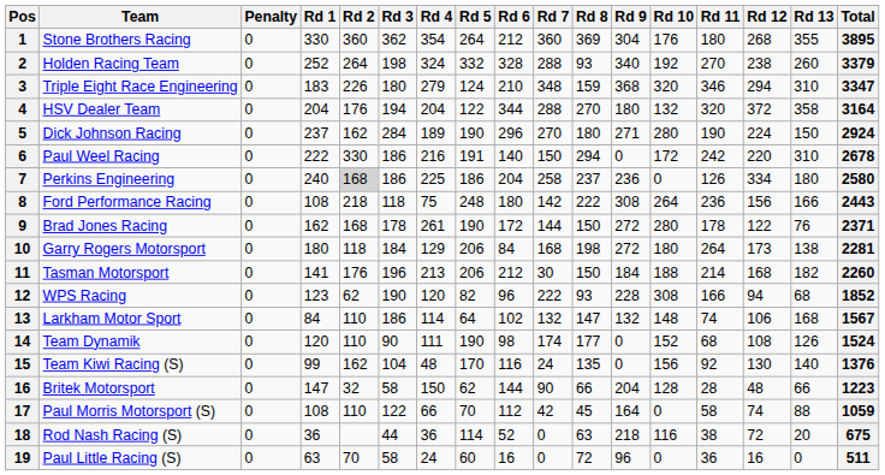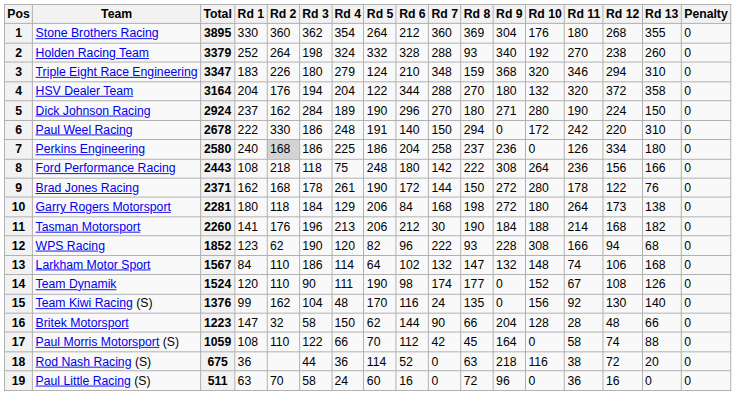 <table class="wikitable" style="font-size: 85%">
 <tr>
 <th>Pos</th>
 <th>Team</th>
-<th>Penalty</th>
+<th>Total</th>
 <th>Rd 1</th>
 <th>Rd 2</th>
 <th>Rd 3</th>
 <th>Rd 4</th>
 <th>Rd 5</th>
 <th>Rd 6</th>
 <th>Rd 7</th>
 <th>Rd 8</th>
 <th>Rd 9</th>
 <th>Rd 10</th>
 <th>Rd 11</th>
 <th>Rd 12</th>
 <th>Rd 13</th>
-<th>Total</th>
+<th>Penalty</th>
 </tr>
 <tr>
 <th>1</th>
 <td><a href='#'>Stone Brothers Racing</a></td>
-<td>0</td>
+<th>3895</th>
 <td>330</td>
 <td>360</td>
 <td>362</td>
 <td>354</td>
 <td>264</td>
 <td>212</td>
 <td>360</td>
 <td>369</td>
 <td>304</td>
 <td>176</td>
 <td>180</td>
 <td>268</td>
 <td>355</td>
-<th>3895</th>
+<td>0</td>
 </tr>
 <tr>
 <th>2</th>
 <td><a href='#'>Holden Racing Team</a></td>
-<td>0</td>
+<th>3379</th>
 <td>252</td>
 <td>264</td>
 <td>198</td>
 <td>324</td>
 <td>332</td>
 <td>328</td>
 <td>288</td>
 <td>93</td>
 <td>340</td>
 <td>192</td>
 <td>270</td>
 <td>238</td>
 <td>260</td>
-<th>3379</th>
+<td>0</td>
 </tr>
 <tr>
 <th>3</th>
 <td><a href='#'>Triple Eight Race Engineering</a></td>
-<td>0</td>
+<th>3347</th>
 <td>183</td>
 <td>226</td>
 <td>180</td>
 <td>279</td>
 <td>124</td>
 <td>210</td>
 <td>348</td>
 <td>159</td>
 <td>368</td>
 <td>320</td>
 <td>346</td>
 <td>294</td>
 <td>310</td>
-<th>3347</th>
+<td>0</td>
 </tr>
 <tr>
 <th>4</th>
 <td><a href='#'>HSV Dealer Team</a></td>
-<td>0</td>
+<th>3164</th>
 <td>204</td>
 <td>176</td>
 <td>194</td>
 <td>204</td>
 <td>122</td>
 <td>344</td>
 <td>288</td>
 <td>270</td>
 <td>180</td>
 <td>132</td>
 <td>320</td>
 <td>372</td>
 <td>358</td>
-<th>3164</th>
+<td>0</td>
 </tr>
 <tr>
 <th>5</th>
 <td><a href='#'>Dick Johnson Racing</a></td>
-<td>0</td>
+<th>2924</th>
 <td>237</td>
 <td>162</td>
 <td>284</td>
 <td>189</td>
 <td>190</td>
 <td>296</td>
 <td>270</td>
 <td>180</td>
 <td>271</td>
 <td>280</td>
 <td>190</td>
 <td>224</td>
 <td>150</td>
-<th>2924</th>
+<td>0</td>
 </tr>
 <tr>
 <th>6</th>
 <td><a href='#'>Paul Weel Racing</a></td>
-<td>0</td>
+<th>2678</th>
 <td>222</td>
 <td>330</td>
 <td>186</td>
-<td>216</td>
+<td>248</td>
 <td>191</td>
 <td>140</td>
 <td>150</td>
 <td>294</td>
 <td>0</td>
 <td>172</td>
 <td>242</td>
 <td>220</td>
 <td>310</td>
-<th>2678</th>
+<td>0</td>
 </tr>
 <tr>
 <th>7</th>
 <td><a href='#'>Perkins Engineering</a></td>
-<td>0</td>
+<th>2580</th>
 <td>240</td>
 <td style="background: lightgrey;">168</td>
 <td>186</td>
 <td>225</td>
 <td>186</td>
 <td>204</td>
 <td>258</td>
 <td>237</td>
 <td>236</td>
 <td>0</td>
 <td>126</td>
 <td>334</td>
 <td>180</td>
-<th>2580</th>
+<td>0</td>
 </tr>
 <tr>
 <th>8</th>
 <td><a href='#'>Ford Performance Racing</a></td>
-<td>0</td>
+<th>2443</th>
 <td>108</td>
 <td>218</td>
 <td>118</td>
 <td>75</td>
 <td>248</td>
 <td>180</td>
 <td>142</td>
 <td>222</td>
 <td>308</td>
 <td>264</td>
 <td>236</td>
 <td>156</td>
 <td>166</td>
-<th>2443</th>
+<td>0</td>
 </tr>
 <tr>
 <th>9</th>
 <td><a href='#'>Brad Jones Racing</a></td>
-<td>0</td>
+<th>2371</th>
 <td>162</td>
 <td>168</td>
 <td>178</td>
 <td>261</td>
 <td>190</td>
 <td>172</td>
 <td>144</td>
 <td>150</td>
 <td>272</td>
 <td>280</td>
 <td>178</td>
 <td>122</td>
 <td>76</td>
-<th>2371</th>
+<td>0</td>
 </tr>
 <tr>
 <th>10</th>
 <td><a href='#'>Garry Rogers Motorsport</a></td>
-<td>0</td>
+<th>2281</th>
 <td>180</td>
 <td>118</td>
 <td>184</td>
 <td>129</td>
 <td>206</td>
 <td>84</td>
 <td>168</td>
 <td>198</td>
 <td>272</td>
 <td>180</td>
 <td>264</td>
 <td>173</td>
 <td>138</td>
-<th>2281</th>
+<td>0</td>
 </tr>
 <tr>
 <th>11</th>
 <td><a href='#'>Tasman Motorsport</a></td>
-<td>0</td>
+<th>2260</th>
 <td>141</td>
 <td>176</td>
 <td>196</td>
 <td>213</td>
 <td>206</td>
 <td>212</td>
 <td>30</td>
-<td>150</td>
+<td>190</td>
 <td>184</td>
 <td>188</td>
 <td>214</td>
 <td>168</td>
 <td>182</td>
-<th>2260</th>
+<td>0</td>
 </tr>
 <tr>
 <th>12</th>
 <td><a href='#'>WPS Racing</a></td>
-<td>0</td>
+<th>1852</th>
 <td>123</td>
 <td>62</td>
 <td>190</td>
 <td>120</td>
 <td>82</td>
 <td>96</td>
 <td>222</td>
 <td>93</td>
 <td>228</td>
 <td>308</td>
 <td>166</td>
 <td>94</td>
 <td>68</td>
-<th>1852</th>
+<td>0</td>
 </tr>
 <tr>
 <th>13</th>
 <td><a href='#'>Larkham Motor Sport</a></td>
-<td>0</td>
+<th>1567</th>
 <td>84</td>
 <td>110</td>
 <td>186</td>
 <td>114</td>
 <td>64</td>
 <td>102</td>
 <td>132</td>
 <td>147</td>
 <td>132</td>
 <td>148</td>
 <td>74</td>
 <td>106</td>
 <td>168</td>
-<th>1567</th>
+<td>0</td>
 </tr>
 <tr>
 <th>14</th>
 <td><a href='#'>Team Dynamik</a></td>
-<td>0</td>
+<th>1524</th>
 <td>120</td>
 <td>110</td>
 <td>90</td>
 <td>111</td>
 <td>190</td>
 <td>98</td>
 <td>174</td>
 <td>177</td>
 <td>0</td>
 <td>152</td>
-<td>68</td>
+<td>67</td>
 <td>108</td>
 <td>126</td>
-<th>1524</th>
+<td>0</td>
 </tr>
 <tr>
 <th>15</th>
 <td><a href='#'>Team Kiwi Racing</a> (S)</td>
-<td>0</td>
+<th>1376</th>
 <td>99</td>
 <td>162</td>
 <td>104</td>
 <td>48</td>
 <td>170</td>
 <td>116</td>
 <td>24</td>
 <td>135</td>
 <td>0</td>
 <td>156</td>
 <td>92</td>
 <td>130</td>
 <td>140</td>
-<th>1376</th>
+<td>0</td>
 </tr>
 <tr>
 <th>16</th>
 <td><a href='#'>Britek Motorsport</a></td>
-<td>0</td>
+<th>1223</th>
 <td>147</td>
 <td>32</td>
 <td>58</td>
 <td>150</td>
 <td>62</td>
 <td>144</td>
 <td>90</td>
 <td>66</td>
 <td>204</td>
 <td>128</td>
 <td>28</td>
 <td>48</td>
 <td>66</td>
-<th>1223</th>
+<td>0</td>
 </tr>
 <tr>
 <th>17</th>
 <td><a href='#'>Paul Morris Motorsport</a> (S)</td>
-<td>0</td>
+<th>1059</th>
 <td>108</td>
 <td>110</td>
 <td>122</td>
 <td>66</td>
 <td>70</td>
 <td>112</td>
 <td>42</td>
 <td>45</td>
 <td>164</td>
 <td>0</td>
 <td>58</td>
 <td>74</td>
 <td>88</td>
-<th>1059</th>
+<td>0</td>
 </tr>
 <tr>
 <th>18</th>
 <td><a href='#'>Rod Nash Racing</a> (S)</td>
-<td>0</td>
+<th>675</th>
 <td>36</td>
 <td></td>
 <td>44</td>
 <td>36</td>
 <td>114</td>
 <td>52</td>
 <td>0</td>
 <td>63</td>
 <td>218</td>
 <td>116</td>
 <td>38</td>
 <td>72</td>
 <td>20</td>
-<th>675</th>
+<td>0</td>
 </tr>
 <tr>
 <th>19</th>
 <td><a href='#'>Paul Little Racing</a> (S)</td>
-<td>0</td>
+<th>511</th>
 <td>63</td>
 <td>70</td>
 <td>58</td>
 <td>24</td>
 <td>60</td>
 <td>16</td>
 <td>0</td>
 <td>72</td>
 <td>96</td>
 <td>0</td>
 <td>36</td>
 <td>16</td>
 <td>0</td>
-<th>511</th>
+<td>0</td>
 </tr>
 </table>
